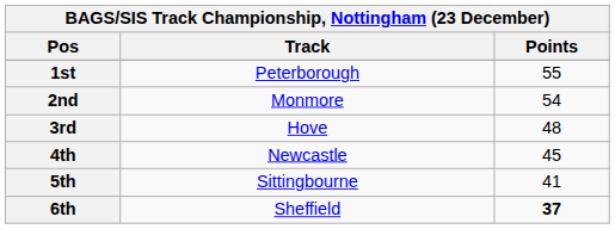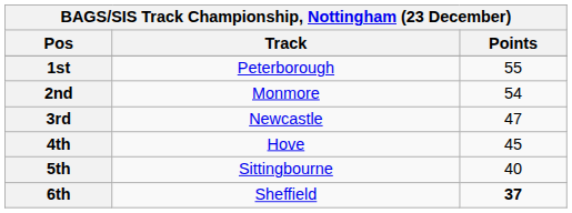 <table class="wikitable">
 <tr>
 <th colspan="3">BAGS/SIS Track Championship, <a href='#'>Nottingham</a> (23 December)</th>
 </tr>
 <tr>
 <th width=100>Pos</th>
 <th width=340>Track</th>
 <th width=100>Points</th>
 </tr>
 <tr>
 </tr>
 <tr align=center>
 <th>1st</th>
 <td><a href='#'>Peterborough</a></td>
 <td align-center>55</td>
 </tr>
 <tr align=center>
 <th>2nd</th>
 <td><a href='#'>Monmore</a></td>
 <td align-center>54</td>
 </tr>
 <tr align=center>
 <th>3rd</th>
-<td><a href='#'>Hove</a></td>
-<td align-center>48</td>
+<td><a href='#'>Newcastle</a></td>
+<td align-center>47</td>
 </tr>
 <tr align=center>
 <th>4th</th>
-<td><a href='#'>Newcastle</a></td>
+<td><a href='#'>Hove</a></td>
 <td align-center>45</td>
 </tr>
 <tr align=center>
 <th>5th</th>
 <td><a href='#'>Sittingbourne</a></td>
-<td align-center>41</td>
+<td align-center>40</td>
 </tr>
 <tr align=center>
 <th>6th</th>
 <td><a href='#'>Sheffield</a></td>
 <td align-center><strong>37</strong></td>
 </tr>
 </table>
